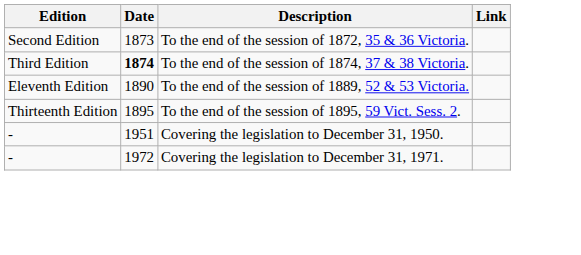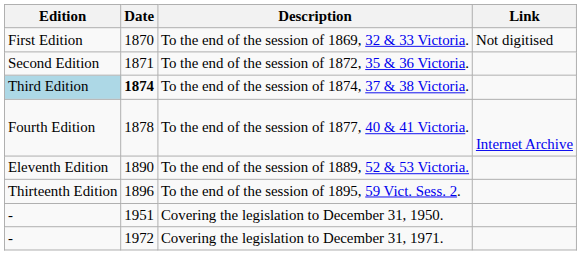 <table class="wikitable">
 <tr>
 <th>Edition</th>
 <th>Date</th>
 <th>Description</th>
 <th>Link</th>
 </tr>
 <tr>
+<td>First Edition</td>
+<td>1870</td>
+<td>To the end of the session of 1869, <a href='#'>32 & 33 Victoria</a>.</td>
+<td>Not digitised</td>
+</tr>
+<tr>
 <td>Second Edition</td>
-<td>1873</td>
+<td>1871</td>
 <td>To the end of the session of 1872, <a href='#'>35 & 36 Victoria</a>.</td>
 <td><br></td>
 </tr>
 <tr>
-<td>Third Edition</td>
+<td style="background: lightblue;">Third Edition</td>
 <td><strong>1874</strong></td>
 <td>To the end of the session of 1874, <a href='#'>37 & 38 Victoria</a>.</td>
 <td><br></td>
+</tr>
+<tr>
+<td>Fourth Edition</td>
+<td>1878</td>
+<td>To the end of the session of 1877, <a href='#'>40 & 41 Victoria</a>.</td>
+<td><br><br><a href='#'>Internet Archive</a></td>
 </tr>
 <tr>
 <td>Eleventh Edition</td>
 <td>1890</td>
 <td>To the end of the session of 1889, <a href='#'>52 & 53 Victoria.</a></td>
 <td></td>
 </tr>
 <tr>
 <td>Thirteenth Edition</td>
-<td>1895</td>
+<td>1896</td>
 <td>To the end of the session of 1895, <a href='#'>59 Vict. Sess. 2</a>.</td>
 <td><br></td>
 </tr>
 <tr>
 <td>-</td>
 <td>1951</td>
 <td>Covering the legislation to December 31, 1950.</td>
 <td></td>
 </tr>
 <tr>
 <td>-</td>
 <td>1972</td>
 <td>Covering the legislation to December 31, 1971.</td>
 <td></td>
 </tr>
 </table>
